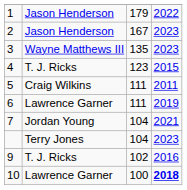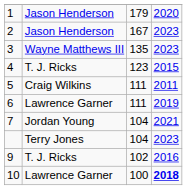 <table class="wikitable">
 <tr>
 </tr>
 <tr>
 <td>1</td>
 <td><a href='#'>Jason Henderson</a></td>
 <td>179</td>
-<td><a href='#'>2022</a></td>
+<td><a href='#'>2020</a></td>
 </tr>
 <tr>
 <td>2</td>
 <td><a href='#'>Jason Henderson</a></td>
 <td>167</td>
 <td><a href='#'>2023</a></td>
 </tr>
 <tr>
 <td>3</td>
 <td><a href='#'>Wayne Matthews III</a></td>
 <td>135</td>
 <td><a href='#'>2023</a></td>
 </tr>
 <tr>
 <td>4</td>
 <td>T. J. Ricks</td>
 <td>123</td>
 <td><a href='#'>2015</a></td>
 </tr>
 <tr>
 <td>5</td>
 <td>Craig Wilkins</td>
 <td>111</td>
 <td><a href='#'>2011</a></td>
 </tr>
 <tr>
 <td>6</td>
 <td>Lawrence Garner</td>
 <td>111</td>
 <td><a href='#'>2019</a></td>
 </tr>
 <tr>
 <td>7</td>
 <td>Jordan Young</td>
 <td>104</td>
 <td><a href='#'>2021</a></td>
 </tr>
 <tr>
 <td></td>
 <td>Terry Jones</td>
 <td>104</td>
 <td><a href='#'>2023</a></td>
 </tr>
 <tr>
 <td>9</td>
 <td>T. J. Ricks</td>
 <td>102</td>
 <td><a href='#'>2016</a></td>
 </tr>
 <tr>
 <td>10</td>
 <td>Lawrence Garner</td>
 <td>100</td>
 <td><strong><a href='#'>2018</a></strong></td>
 </tr>
 </table>
